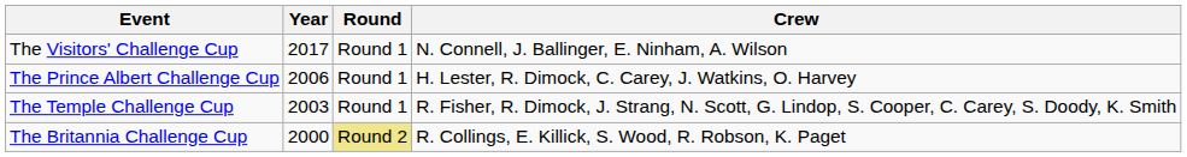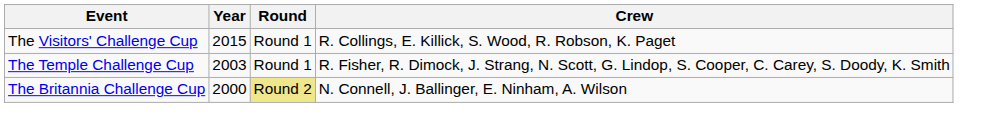 <table class="wikitable">
 <tr>
 <th>Event</th>
 <th>Year</th>
 <th>Round</th>
 <th>Crew</th>
 </tr>
 <tr>
 <td>The <a href='#'>Visitors' Challenge Cup</a></td>
-<td>2017</td>
+<td>2015</td>
 <td>Round 1</td>
-<td>N. Connell, J. Ballinger, E. Ninham, A. Wilson</td>
-</tr>
-<tr>
-<td><a href='#'>The Prince Albert Challenge Cup</a></td>
-<td>2006</td>
-<td>Round 1</td>
-<td>H. Lester, R. Dimock, C. Carey, J. Watkins, O. Harvey</td>
+<td>R. Collings, E. Killick, S. Wood, R. Robson, K. Paget</td>
 </tr>
 <tr>
 <td><a href='#'>The Temple Challenge Cup</a></td>
 <td>2003</td>
 <td>Round 1</td>
 <td>R. Fisher, R. Dimock, J. Strang, N. Scott, G. Lindop, S. Cooper, C. Carey, S. Doody, K. Smith</td>
 </tr>
 <tr>
 <td><a href='#'>The Britannia Challenge Cup</a></td>
 <td>2000</td>
 <td style="background: khaki;">Round 2</td>
-<td>R. Collings, E. Killick, S. Wood, R. Robson, K. Paget</td>
+<td>N. Connell, J. Ballinger, E. Ninham, A. Wilson</td>
 </tr>
 </table>
